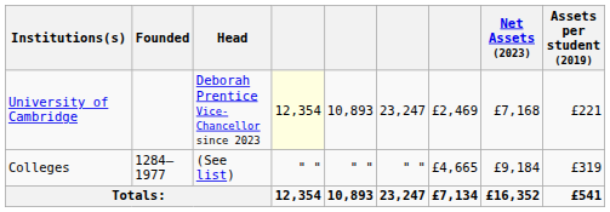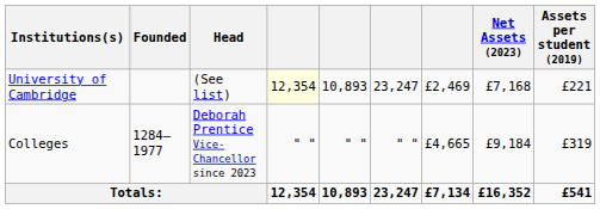 <table class="wikitable">
 <tr>
 <th>Institutions(s)</th>
 <th>Founded</th>
 <th>Head</th>
 <th></th>
 <th></th>
 <th></th>
 <th></th>
 <th><a href='#'>Net Assets</a><br><small>(2023)</small></th>
 <th style="max-width:6em">Assets per student<br><small>(2019)</small></th>
 </tr>
 <tr>
 <td><a href='#'>University of Cambridge</a></td>
 <td></td>
-<td><a href='#'>Deborah Prentice</a><br><small><a href='#'>Vice-Chancellor</a> since 2023</small></td>
+<td>(See <a href='#'>list</a>)</td>
 <td align=right style="background: lightyellow;">12,354</td>
 <td align=right>10,893</td>
 <td align=right>23,247</td>
 <td align=right>£2,469</td>
 <td align=right>£7,168</td>
 <td align=right>£221</td>
 </tr>
 <tr>
 <td>Colleges</td>
 <td>1284–1977</td>
-<td>(See <a href='#'>list</a>)</td>
+<td><a href='#'>Deborah Prentice</a><br><small><a href='#'>Vice-Chancellor</a> since 2023</small></td>
 <td align=right>" "</td>
 <td align=right>" "</td>
 <td align=right>" "</td>
 <td align=right>£4,665</td>
 <td align=right>£9,184</td>
 <td align=right>£319</td>
 </tr>
 <tr>
 <th colspan="3">Totals:</th>
 <td align=right><strong>12,354</strong></td>
 <td align=right><strong>10,893</strong></td>
 <td align=right><strong>23,247</strong></td>
 <td align=right><strong>£7,134</strong></td>
 <td align=right><strong>£16,352</strong></td>
 <td align=right><strong>£541</strong></td>
 </tr>
 </table>
